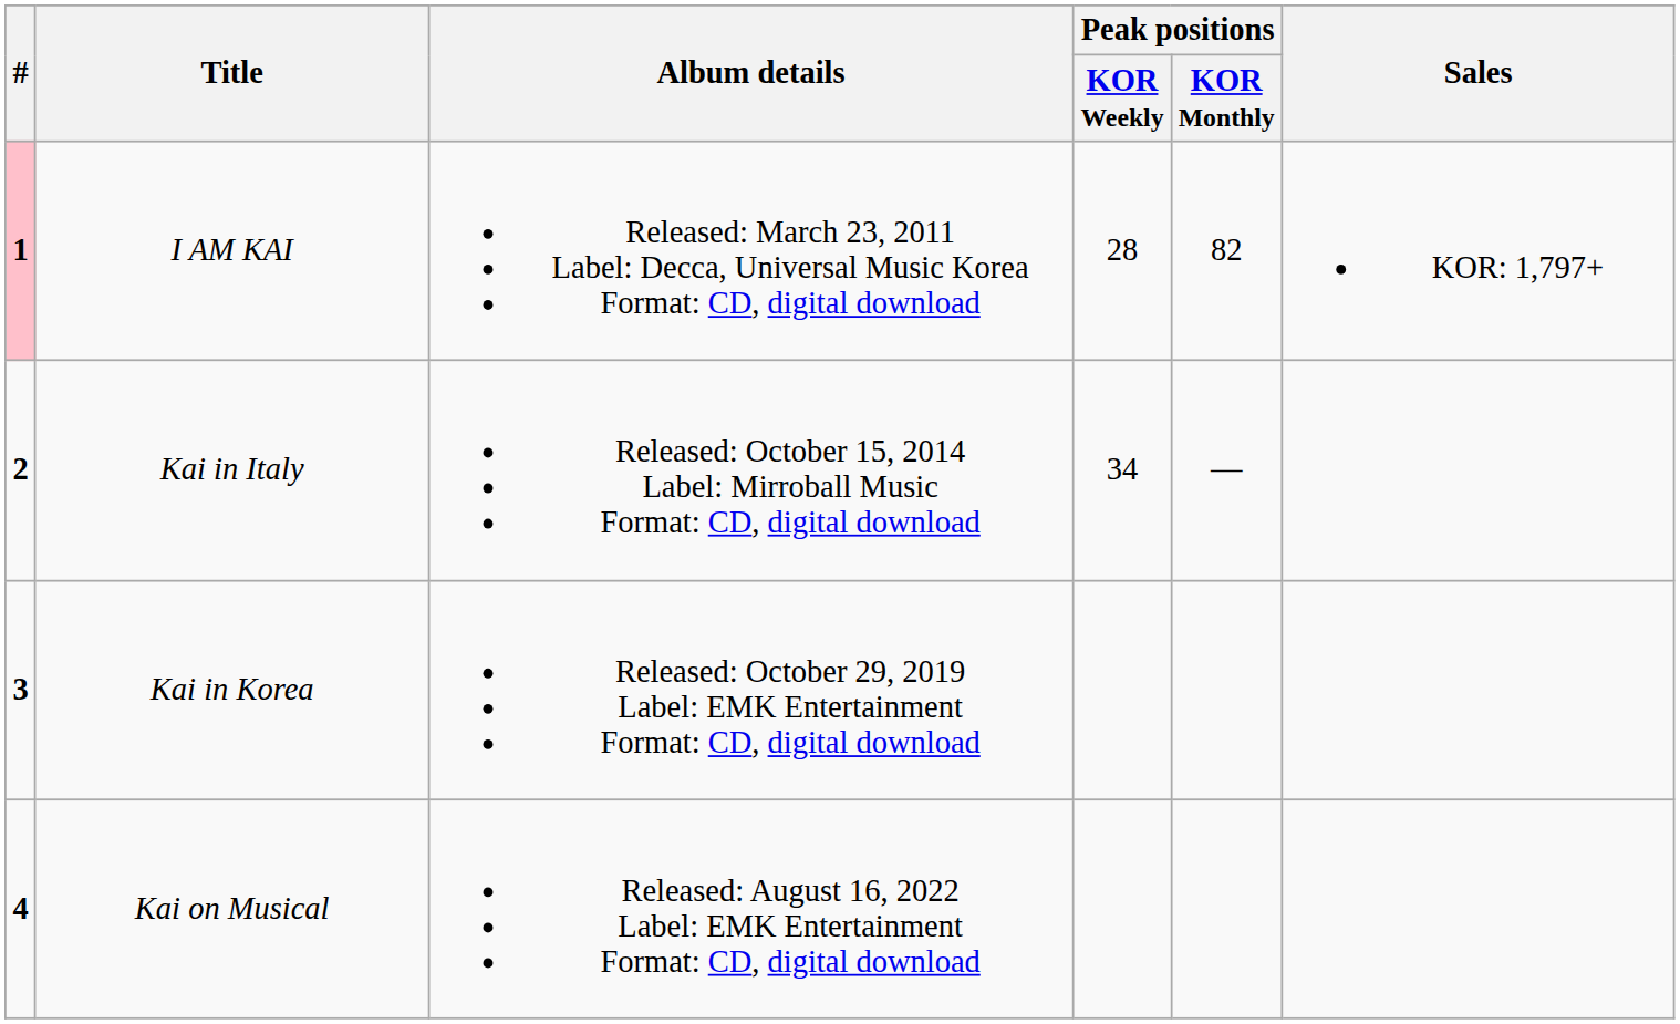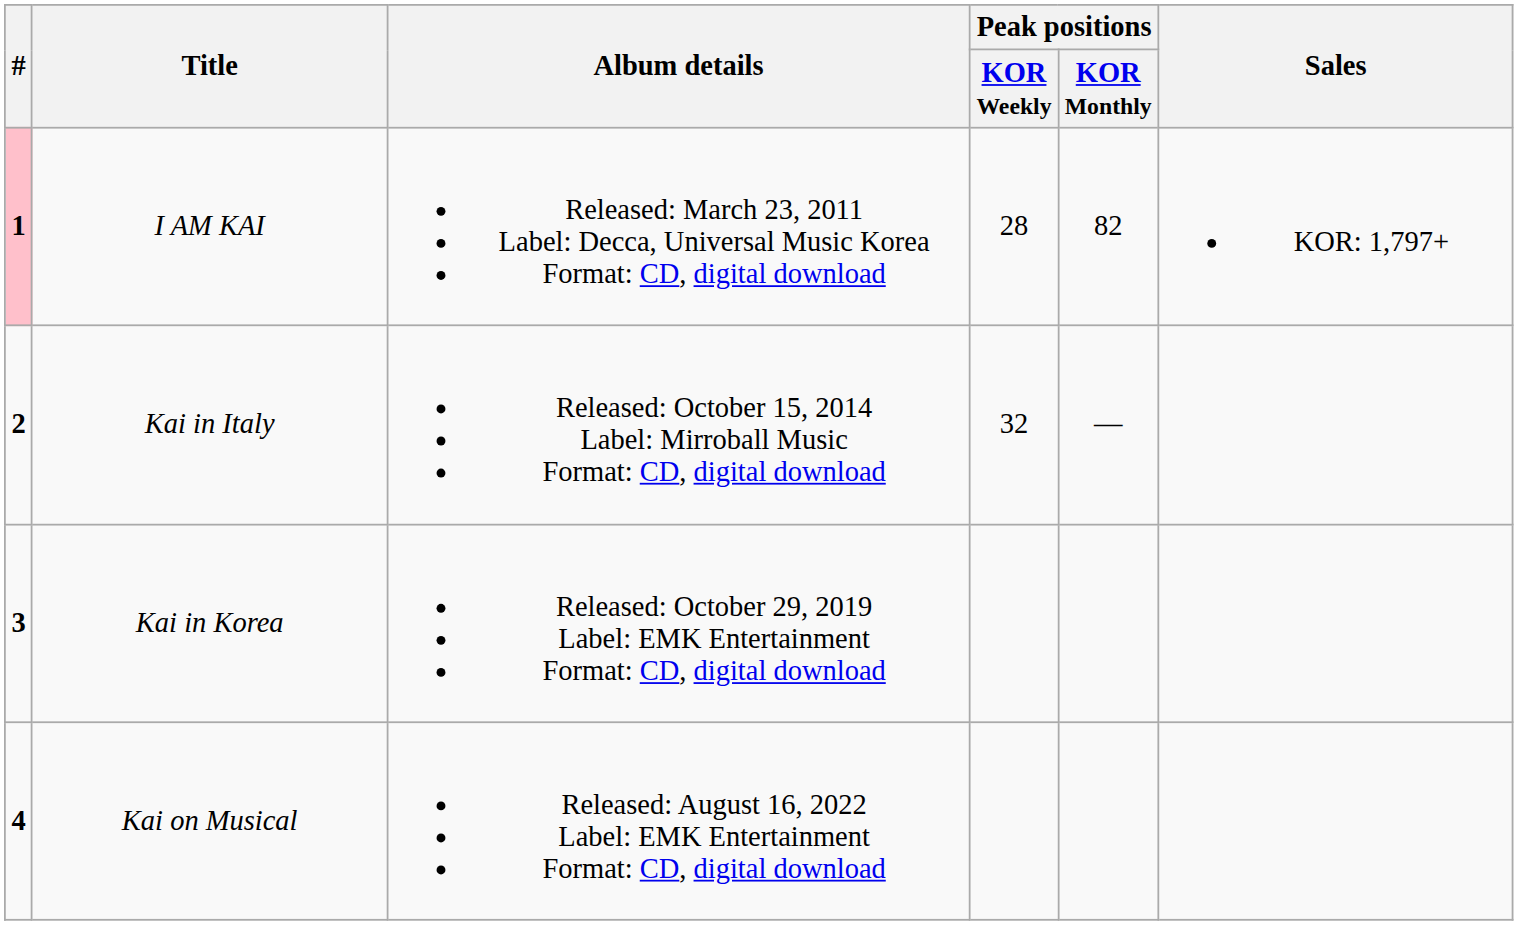 <table class="wikitable" style="text-align:center;">
 <tr>
 <th rowspan="2">#</th>
 <th rowspan="2" style="width:12em;">Title</th>
 <th rowspan="2" style="width:20em;">Album details</th>
 <th colspan="2">Peak positions</th>
 <th rowspan="2" style="width:12em;">Sales</th>
 </tr>
 <tr>
 <th style="width:2.5em;"><a href='#'>KOR</a><br><small>Weekly</small></th>
 <th style="width:2.5em;"><a href='#'>KOR</a><br><small>Monthly</small></th>
 </tr>
 <tr>
 <td style="background: pink;"><strong>1</strong></td>
 <td><em>I AM KAI</em></td>
 <td><br><ul><li>Released: March 23, 2011</li><li>Label: Decca, Universal Music Korea</li><li>Format: <a href='#'>CD</a>, <a href='#'>digital download</a></li></ul></td>
 <td>28</td>
 <td>82</td>
 <td><br><ul><li>KOR: 1,797+</li></ul></td>
 </tr>
 <tr>
 <td><strong>2</strong></td>
 <td><em>Kai in Italy</em></td>
 <td><br><ul><li>Released: October 15, 2014</li><li>Label: Mirroball Music</li><li>Format: <a href='#'>CD</a>, <a href='#'>digital download</a></li></ul></td>
-<td>34</td>
+<td>32</td>
 <td align="center">—</td>
 <td></td>
 </tr>
 <tr>
 <td><strong>3</strong></td>
 <td><em>Kai in Korea</em></td>
 <td><br><ul><li>Released: October 29, 2019</li><li>Label: EMK Entertainment</li><li>Format: <a href='#'>CD</a>, <a href='#'>digital download</a></li></ul></td>
 <td></td>
 <td></td>
 <td></td>
 </tr>
 <tr>
 <td><strong>4</strong></td>
 <td><em>Kai on Musical</em></td>
 <td><br><ul><li>Released: August 16, 2022</li><li>Label: EMK Entertainment</li><li>Format: <a href='#'>CD</a>, <a href='#'>digital download</a></li></ul></td>
 <td></td>
 <td></td>
 <td></td>
 </tr>
 </table>
